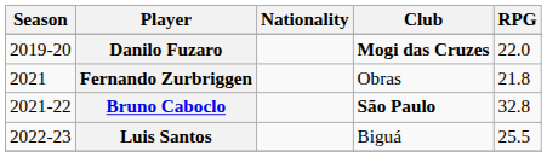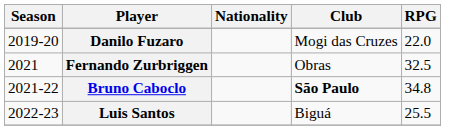 <table class="wikitable plainrowheaders sortable" summary="Year (sortable), Player (sortable), Position (sortable), Nationality (sortable) and Team (sortable)">
 <tr>
 <th scope="col">Season</th>
 <th scope="col">Player</th>
 <th scope="col">Nationality</th>
 <th scope="col">Club</th>
 <th scope="col">RPG</th>
 </tr>
 <tr>
 </tr>
 <tr>
 <td>2019-20</td>
 <th scope="row">Danilo Fuzaro</th>
 <td></td>
-<td><strong> Mogi das Cruzes</strong></td>
+<td> Mogi das Cruzes</td>
 <td>22.0</td>
 </tr>
 <tr>
 <td>2021</td>
 <th scope="row">Fernando Zurbriggen</th>
 <td></td>
 <td> Obras</td>
-<td>21.8</td>
+<td>32.5</td>
 </tr>
 <tr>
 <td>2021-22</td>
 <th scope="row"><a href='#'>Bruno Caboclo</a></th>
 <td></td>
 <td><strong> São Paulo</strong></td>
-<td>32.8</td>
+<td>34.8</td>
 </tr>
 <tr>
 <td>2022-23</td>
 <th scope="row">Luis Santos</th>
 <td></td>
 <td> Biguá</td>
 <td>25.5</td>
 </tr>
 <tr>
 </tr>
 </table>
